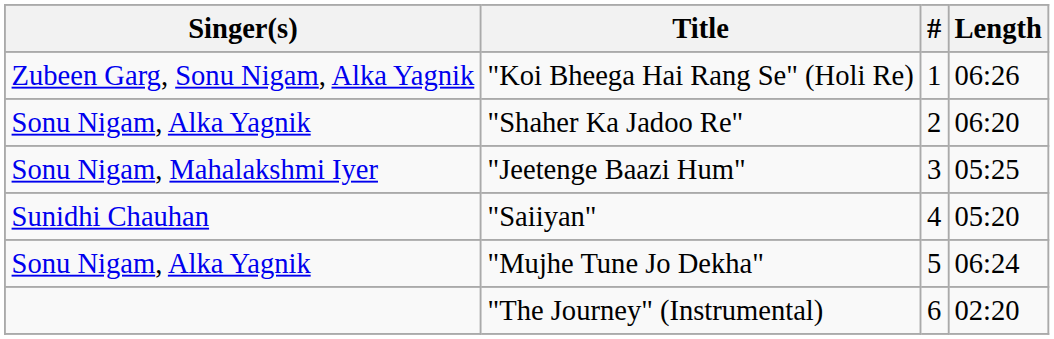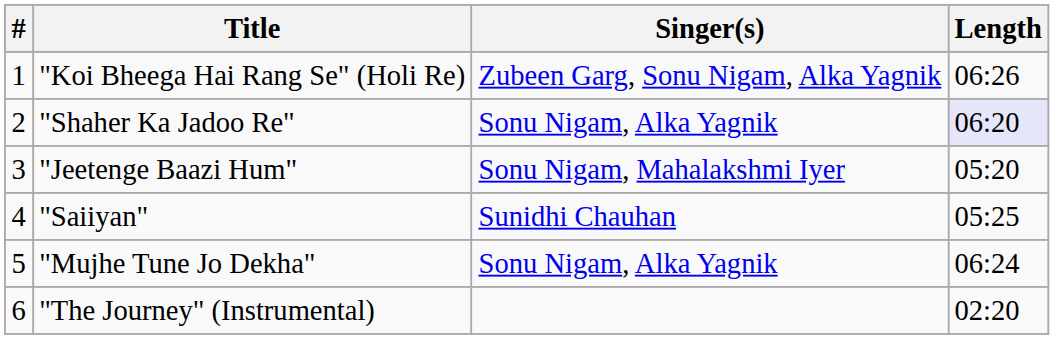 <table class="wikitable" style="font-size:95%;">
 <tr>
+<th>#</th>
+<th>Title</th>
 <th>Singer(s)</th>
-<th>Title</th>
-<th>#</th>
 <th>Length</th>
 </tr>
 <tr>
+<td>1</td>
+<td>"Koi Bheega Hai Rang Se" (Holi Re)</td>
 <td><a href='#'>Zubeen Garg</a>, <a href='#'>Sonu Nigam</a>, <a href='#'>Alka Yagnik</a></td>
-<td>"Koi Bheega Hai Rang Se" (Holi Re)</td>
-<td>1</td>
 <td>06:26</td>
 </tr>
 <tr>
+<td>2</td>
+<td>"Shaher Ka Jadoo Re"</td>
 <td><a href='#'>Sonu Nigam</a>, <a href='#'>Alka Yagnik</a></td>
-<td>"Shaher Ka Jadoo Re"</td>
-<td>2</td>
-<td>06:20</td>
+<td style="background: lavender;">06:20</td>
 </tr>
 <tr>
+<td>3</td>
+<td>"Jeetenge Baazi Hum"</td>
 <td><a href='#'>Sonu Nigam</a>, <a href='#'>Mahalakshmi Iyer</a></td>
-<td>"Jeetenge Baazi Hum"</td>
-<td>3</td>
+<td>05:20</td>
+</tr>
+<tr>
+<td>4</td>
+<td>"Saiiyan"</td>
+<td><a href='#'>Sunidhi Chauhan</a></td>
 <td>05:25</td>
 </tr>
 <tr>
-<td><a href='#'>Sunidhi Chauhan</a></td>
-<td>"Saiiyan"</td>
-<td>4</td>
-<td>05:20</td>
-</tr>
-<tr>
+<td>5</td>
+<td>"Mujhe Tune Jo Dekha"</td>
 <td><a href='#'>Sonu Nigam</a>, <a href='#'>Alka Yagnik</a></td>
-<td>"Mujhe Tune Jo Dekha"</td>
-<td>5</td>
 <td>06:24</td>
 </tr>
 <tr>
+<td>6</td>
+<td>"The Journey" (Instrumental)</td>
 <td></td>
-<td>"The Journey" (Instrumental)</td>
-<td>6</td>
 <td>02:20</td>
 </tr>
 </table>
